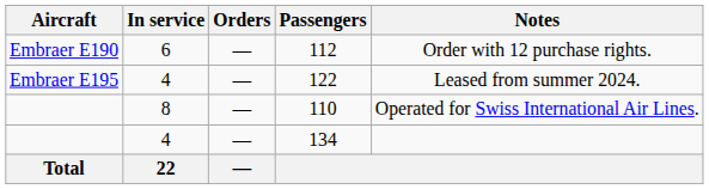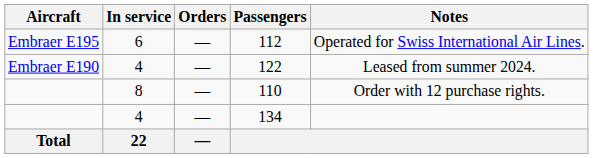 <table class="wikitable" style="margin:1em auto; border-collapse:collapse;text-align:center">
 <tr>
 <th>Aircraft</th>
 <th>In service</th>
 <th>Orders</th>
 <th>Passengers</th>
 <th>Notes</th>
 </tr>
 <tr>
-<td><a href='#'>Embraer E190</a></td>
+<td><a href='#'>Embraer E195</a></td>
 <td>6</td>
 <td>—</td>
 <td>112</td>
-<td>Order with 12 purchase rights.<br></td>
+<td>Operated for <a href='#'>Swiss International Air Lines</a>.</td>
 </tr>
 <tr>
-<td><a href='#'>Embraer E195</a></td>
+<td><a href='#'>Embraer E190</a></td>
 <td>4</td>
 <td>—</td>
 <td>122</td>
 <td>Leased from summer 2024.</td>
 </tr>
 <tr>
 <td></td>
 <td>8</td>
 <td>—</td>
 <td>110</td>
-<td>Operated for <a href='#'>Swiss International Air Lines</a>.</td>
+<td>Order with 12 purchase rights.<br></td>
 </tr>
 <tr>
 <td></td>
 <td>4</td>
 <td>—</td>
 <td>134</td>
 <td></td>
 </tr>
 <tr>
 <th>Total</th>
 <th>22</th>
 <th>—</th>
 <th colspan="3"></th>
 </tr>
 </table>
